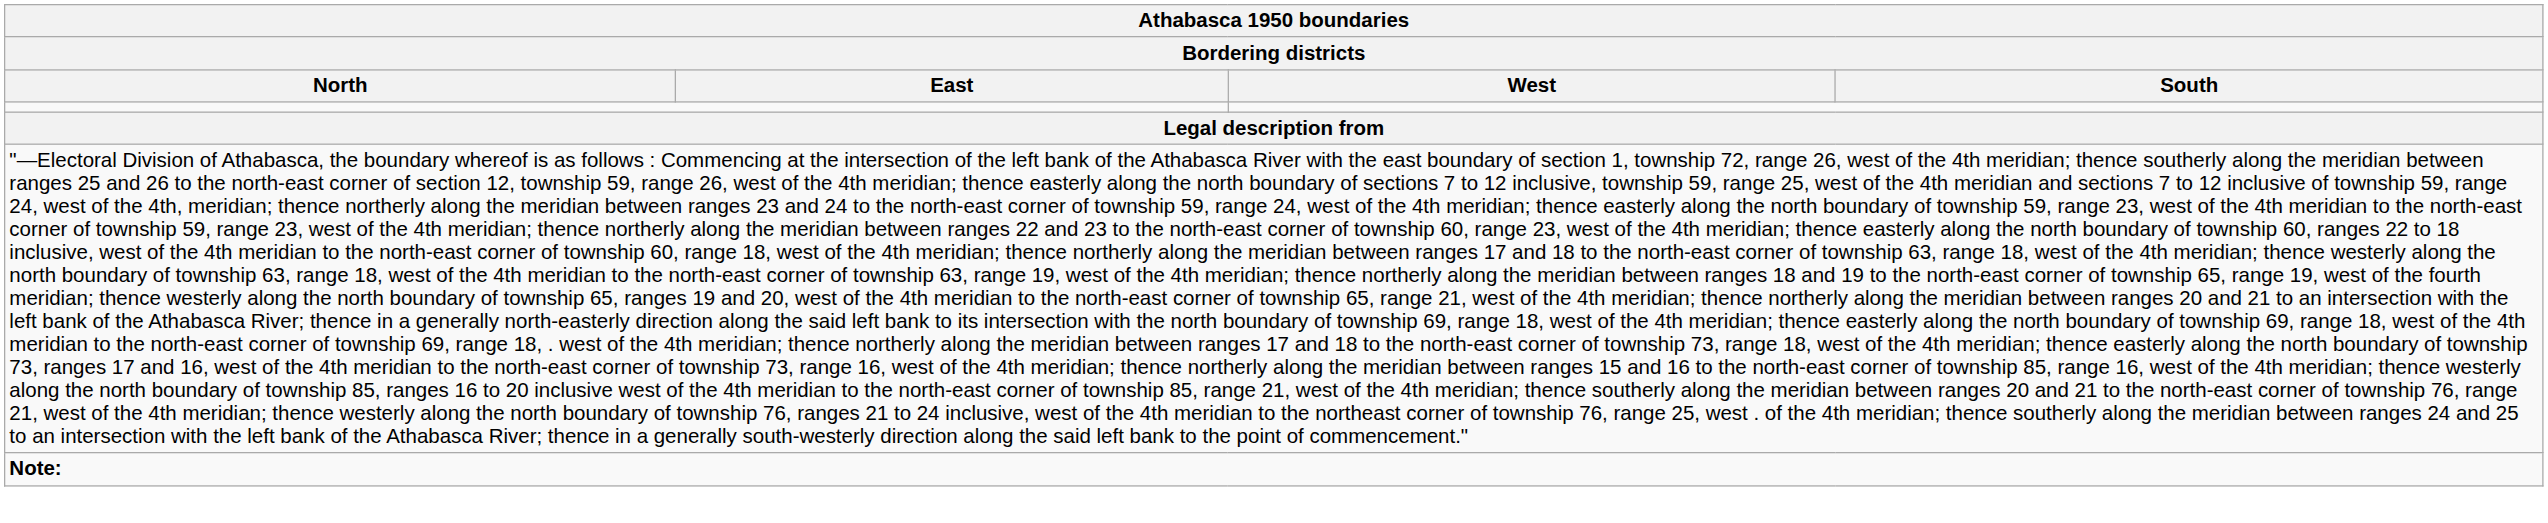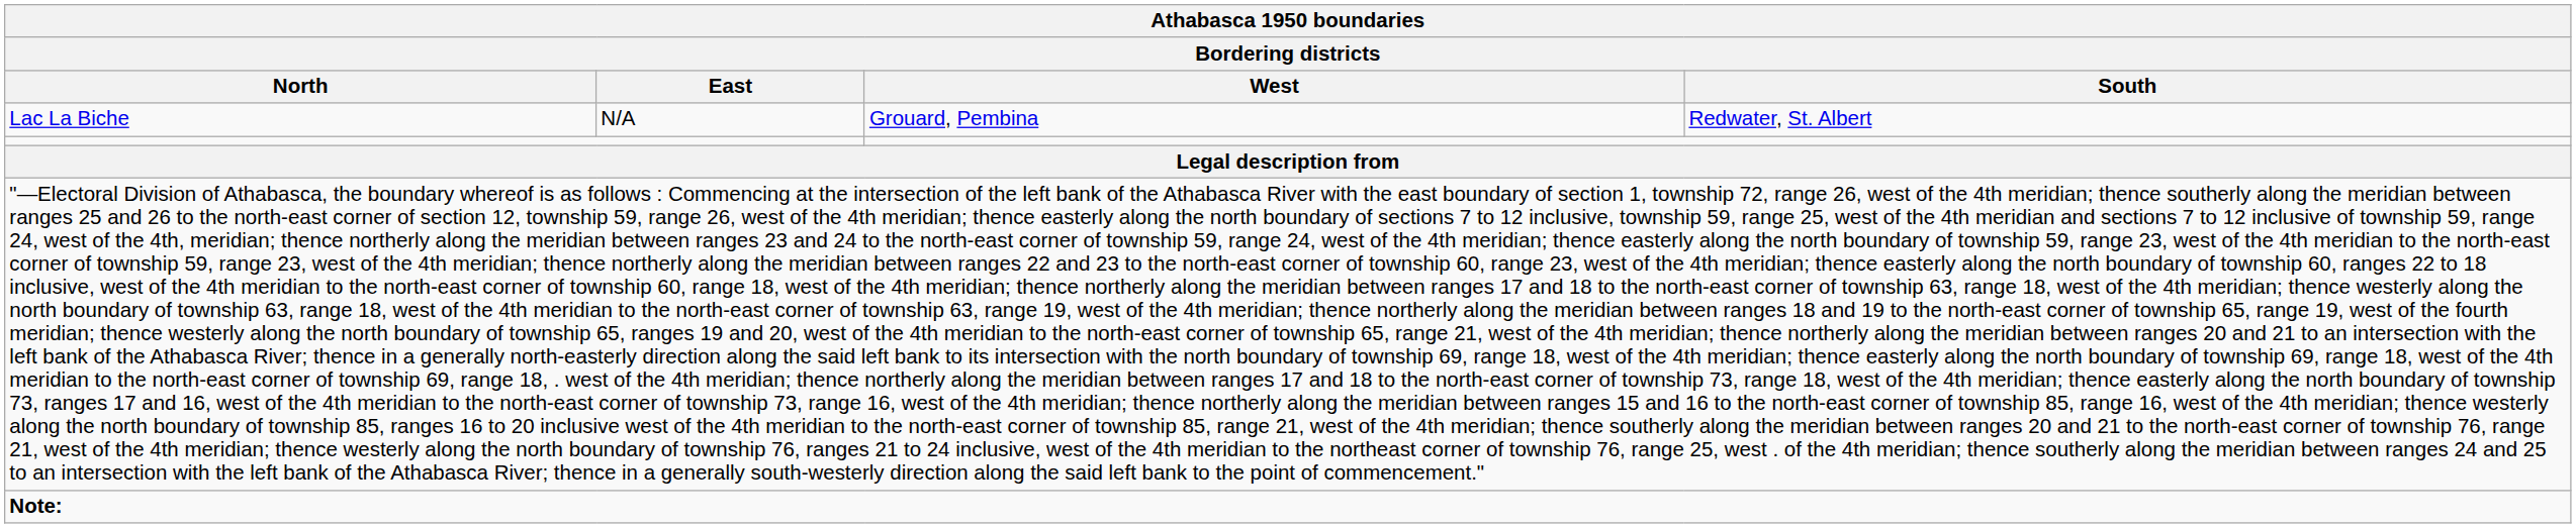 <table class="wikitable collapsible collapsed" style="width:100%;">
 <tr>
 <th colspan=4>Athabasca 1950 boundaries</th>
 </tr>
 <tr>
 <th colspan=4>Bordering districts</th>
 </tr>
 <tr>
 <th>North</th>
 <th>East</th>
 <th>West</th>
 <th>South</th>
+</tr>
+<tr>
+<td><a href='#'>Lac La Biche</a></td>
+<td>N/A</td>
+<td><a href='#'>Grouard</a>, <a href='#'>Pembina</a></td>
+<td><a href='#'>Redwater</a>, <a href='#'>St. Albert</a></td>
 </tr>
 <tr>
 <td colspan=2 align=center></td>
 <td colspan=2 align=center></td>
 </tr>
 <tr>
 <th colspan=4>Legal description from </th>
 </tr>
 <tr>
 <td colspan=4>"—Electoral Division of Athabasca, the boundary whereof is as follows : Commencing at the intersection of the left bank of the Athabasca River with the east boundary of section 1, township 72, range 26, west of the 4th meridian; thence southerly along the meridian between ranges 25 and 26 to the north-east corner of section 12, township 59, range 26, west of the 4th meridian; thence easterly along the north boundary of sections 7 to 12 inclusive, township 59, range 25, west of the 4th meridian and sections 7 to 12 inclusive of township 59, range 24, west of the 4th, meridian; thence northerly along the meridian between ranges 23 and 24 to the north-east corner of township 59, range 24, west of the 4th meridian; thence easterly along the north boundary of township 59, range 23, west of the 4th meridian to the north-east corner of township 59, range 23, west of the 4th meridian; thence northerly along the meridian between ranges 22 and 23 to the north-east corner of township 60, range 23, west of the 4th meridian; thence easterly along the north boundary of township 60, ranges 22 to 18 inclusive, west of the 4th meridian to the north-east corner of township 60, range 18, west of the 4th meridian; thence northerly along the meridian between ranges 17 and 18 to the north-east corner of township 63, range 18, west of the 4th meridian; thence westerly along the north boundary of township 63, range 18, west of the 4th meridian to the north-east corner of township 63, range 19, west of the 4th meridian; thence northerly along the meridian between ranges 18 and 19 to the north-east corner of township 65, range 19, west of the fourth meridian; thence westerly along the north boundary of township 65, ranges 19 and 20, west of the 4th meridian to the north-east corner of township 65, range 21, west of the 4th meridian; thence northerly along the meridian between ranges 20 and 21 to an intersection with the left bank of the Athabasca River; thence in a generally north-easterly direction along the said left bank to its intersection with the north boundary of township 69, range 18, west of the 4th meridian; thence easterly along the north boundary of township 69, range 18, west of the 4th meridian to the north-east corner of township 69, range 18, . west of the 4th meridian; thence northerly along the meridian between ranges 17 and 18 to the north-east corner of township 73, range 18, west of the 4th meridian; thence easterly along the north boundary of township 73, ranges 17 and 16, west of the 4th meridian to the north-east corner of township 73, range 16, west of the 4th meridian; thence northerly along the meridian between ranges 15 and 16 to the north-east corner of township 85, range 16, west of the 4th meridian; thence westerly along the north boundary of township 85, ranges 16 to 20 inclusive west of the 4th meridian to the north-east corner of township 85, range 21, west of the 4th meridian; thence southerly along the meridian between ranges 20 and 21 to the north-east corner of township 76, range 21, west of the 4th meridian; thence westerly along the north boundary of township 76, ranges 21 to 24 inclusive, west of the 4th meridian to the northeast corner of township 76, range 25, west . of the 4th meridian; thence southerly along the meridian between ranges 24 and 25 to an intersection with the left bank of the Athabasca River; thence in a generally south-westerly direction along the said left bank to the point of commencement."</td>
 </tr>
 <tr>
 <td colspan=4><strong>Note:</strong></td>
 </tr>
 </table>
